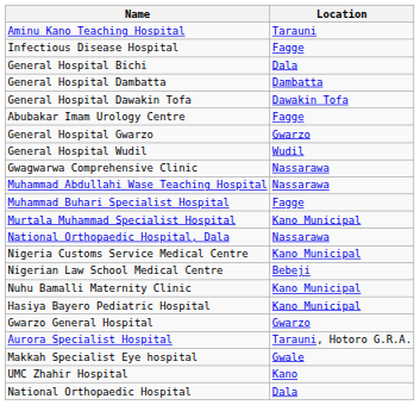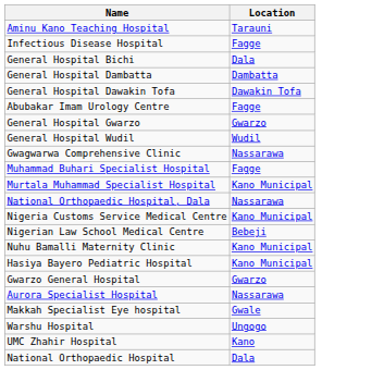 <table class="wikitable sortable">
 <tr>
 <th>Name</th>
 <th>Location</th>
 </tr>
 <tr>
 <td><a href='#'>Aminu Kano Teaching Hospital</a></td>
 <td><a href='#'>Tarauni</a></td>
 </tr>
 <tr Doctor's Clinic and Hospital  || >
 <td>Infectious Disease Hospital</td>
 <td><a href='#'>Fagge</a></td>
 </tr>
 <tr>
 <td>General Hospital Bichi</td>
 <td><a href='#'>Dala</a></td>
 </tr>
 <tr>
 <td>General Hospital Dambatta</td>
 <td><a href='#'>Dambatta</a></td>
 </tr>
 <tr>
 <td>General Hospital Dawakin Tofa</td>
 <td><a href='#'>Dawakin Tofa</a></td>
 </tr>
 <tr>
 <td>Abubakar Imam Urology Centre</td>
 <td><a href='#'>Fagge</a></td>
 </tr>
 <tr>
 <td>General Hospital Gwarzo</td>
 <td><a href='#'>Gwarzo</a></td>
 </tr>
 <tr>
 <td>General Hospital Wudil</td>
 <td><a href='#'>Wudil</a></td>
 </tr>
 <tr>
 <td>Gwagwarwa Comprehensive Clinic</td>
 <td><a href='#'>Nassarawa</a></td>
 </tr>
 <tr>
-<td><a href='#'>Muhammad Abdullahi Wase Teaching Hospital</a></td>
-<td><a href='#'>Nassarawa</a></td>
-</tr>
-<tr>
 <td><a href='#'>Muhammad Buhari Specialist Hospital</a></td>
 <td><a href='#'>Fagge</a></td>
 </tr>
 <tr>
 <td><a href='#'>Murtala Muhammad Specialist Hospital</a></td>
 <td><a href='#'>Kano Municipal</a></td>
 </tr>
 <tr>
 <td><a href='#'>National Orthopaedic Hospital, Dala</a></td>
 <td><a href='#'>Nassarawa</a></td>
 </tr>
 <tr>
 <td>Nigeria Customs Service Medical Centre</td>
 <td><a href='#'>Kano Municipal</a></td>
 </tr>
 <tr>
 <td>Nigerian Law School Medical Centre</td>
 <td><a href='#'>Bebeji</a></td>
 </tr>
 <tr>
 <td>Nuhu Bamalli Maternity Clinic</td>
 <td><a href='#'>Kano Municipal</a></td>
 </tr>
 <tr>
 <td>Hasiya Bayero Pediatric Hospital</td>
 <td><a href='#'>Kano Municipal</a></td>
 </tr>
 <tr>
 <td>Gwarzo General Hospital</td>
 <td><a href='#'>Gwarzo</a></td>
 </tr>
 <tr>
 <td><a href='#'>Aurora Specialist Hospital</a></td>
-<td><a href='#'>Tarauni</a>, Hotoro G.R.A.</td>
+<td><a href='#'>Nassarawa</a></td>
 </tr>
 <tr>
 <td>Makkah Specialist Eye hospital</td>
 <td><a href='#'>Gwale</a></td>
+</tr>
+<tr>
+<td>Warshu Hospital</td>
+<td><a href='#'>Ungogo</a></td>
 </tr>
 <tr>
 <td>UMC Zhahir Hospital</td>
 <td><a href='#'>Kano</a></td>
 </tr>
 <tr>
 <td>National Orthopaedic Hospital</td>
 <td><a href='#'>Dala</a></td>
 </tr>
 </table>
